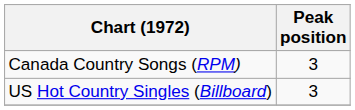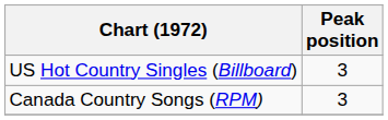 <table class="wikitable sortable">
 <tr>
 <th>Chart (1972)</th>
 <th>Peak<br>position</th>
 </tr>
 <tr>
-<td>Canada Country Songs (<em><a href='#'>RPM</a>)</em></td>
+<td>US <a href='#'>Hot Country Singles</a> (<em><a href='#'>Billboard</a></em>)</td>
 <td align="center">3</td>
 </tr>
 <tr>
-<td>US <a href='#'>Hot Country Singles</a> (<em><a href='#'>Billboard</a></em>)</td>
+<td>Canada Country Songs (<em><a href='#'>RPM</a>)</em></td>
 <td align="center">3</td>
 </tr>
 <tr>
 </tr>
 </table>
